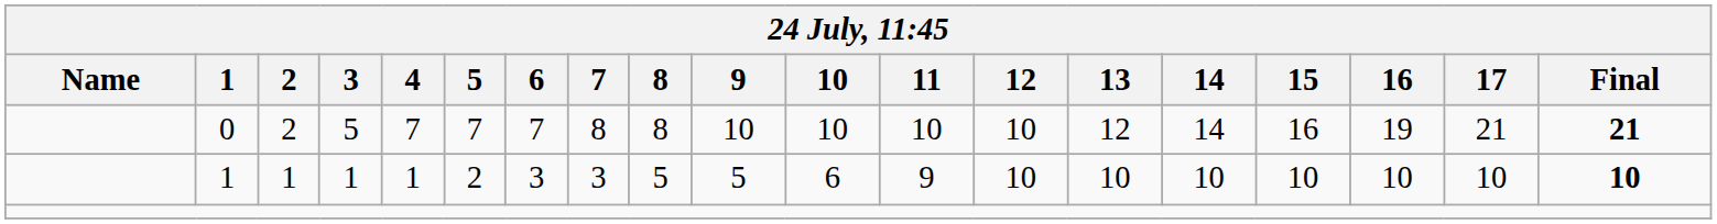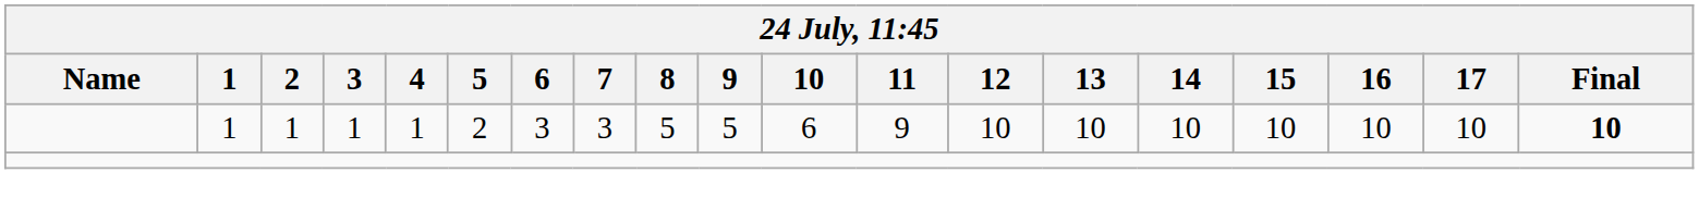 <table class=wikitable style="text-align:center; width: 55%">
 <tr>
 <th colspan=19><em>24 July, 11:45</em></th>
 </tr>
 <tr>
 <th>Name</th>
 <th>1</th>
 <th>2</th>
 <th>3</th>
 <th>4</th>
 <th>5</th>
 <th>6</th>
 <th>7</th>
 <th>8</th>
 <th>9</th>
 <th>10</th>
 <th>11</th>
 <th>12</th>
 <th>13</th>
 <th>14</th>
 <th>15</th>
 <th>16</th>
 <th>17</th>
 <th>Final</th>
 </tr>
 <tr>
-<td align=left><strong></strong></td>
-<td>0</td>
-<td>2</td>
-<td>5</td>
-<td>7</td>
-<td>7</td>
-<td>7</td>
-<td>8</td>
-<td>8</td>
-<td>10</td>
-<td>10</td>
-<td>10</td>
-<td>10</td>
-<td>12</td>
-<td>14</td>
-<td>16</td>
-<td>19</td>
-<td>21</td>
-<td><strong>21</strong></td>
-</tr>
-<tr>
 <td align=left></td>
 <td>1</td>
 <td>1</td>
 <td>1</td>
 <td>1</td>
 <td>2</td>
 <td>3</td>
 <td>3</td>
 <td>5</td>
 <td>5</td>
 <td>6</td>
 <td>9</td>
 <td>10</td>
 <td>10</td>
 <td>10</td>
 <td>10</td>
 <td>10</td>
 <td>10</td>
 <td><strong>10</strong></td>
 </tr>
 <tr>
 <td colspan=19></td>
 </tr>
 </table>
